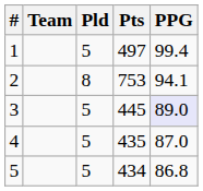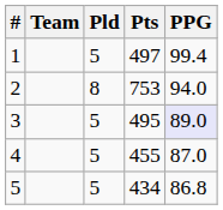 <table class=wikitable width=auto>
 <tr>
 <th>#</th>
 <th>Team</th>
 <th>Pld</th>
 <th>Pts</th>
 <th>PPG</th>
 </tr>
 <tr>
 <td>1</td>
 <td><strong></strong></td>
 <td>5</td>
 <td>497</td>
 <td>99.4</td>
 </tr>
 <tr>
 <td>2</td>
 <td></td>
 <td>8</td>
 <td>753</td>
-<td>94.1</td>
+<td>94.0</td>
 </tr>
 <tr>
 <td>3</td>
 <td></td>
 <td>5</td>
-<td>445</td>
+<td>495</td>
 <td style="background: lavender;">89.0</td>
 </tr>
 <tr>
 <td>4</td>
 <td></td>
 <td>5</td>
-<td>435</td>
+<td>455</td>
 <td>87.0</td>
 </tr>
 <tr>
 <td>5</td>
 <td></td>
 <td>5</td>
 <td>434</td>
 <td>86.8</td>
 </tr>
 </table>
